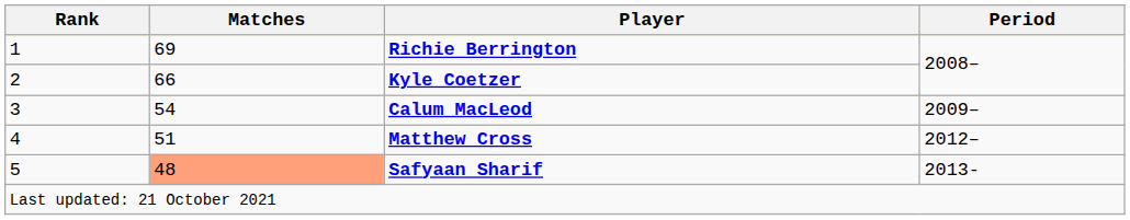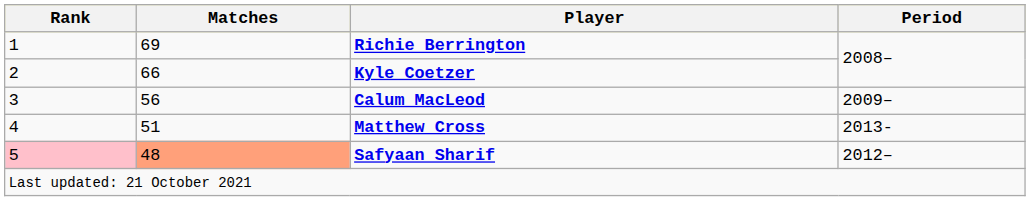 <table class="wikitable" style="width:50%;">
 <tr style="background:#ff9;">
 <th>Rank</th>
 <th>Matches</th>
 <th>Player</th>
 <th>Period</th>
 </tr>
 <tr>
 <td>1</td>
 <td>69</td>
 <td><strong><a href='#'>Richie Berrington</a></strong></td>
 <td rowspan=2>2008–</td>
 </tr>
 <tr>
 <td>2</td>
 <td>66</td>
 <td><strong><a href='#'>Kyle Coetzer</a></strong></td>
 </tr>
 <tr>
 <td>3</td>
-<td>54</td>
+<td>56</td>
 <td><strong><a href='#'>Calum MacLeod</a></strong></td>
 <td>2009–</td>
 </tr>
 <tr>
 <td>4</td>
 <td>51</td>
 <td><strong><a href='#'>Matthew Cross</a></strong></td>
-<td>2012–</td>
+<td>2013-</td>
 </tr>
 <tr>
-<td>5</td>
+<td style="background: pink;">5</td>
 <td style="background: lightsalmon;">48</td>
 <td><strong><a href='#'>Safyaan Sharif</a></strong></td>
-<td>2013-</td>
+<td>2012–</td>
 </tr>
 <tr>
 <td colspan=4><small>Last updated: 21 October 2021</small></td>
 </tr>
 </table>
